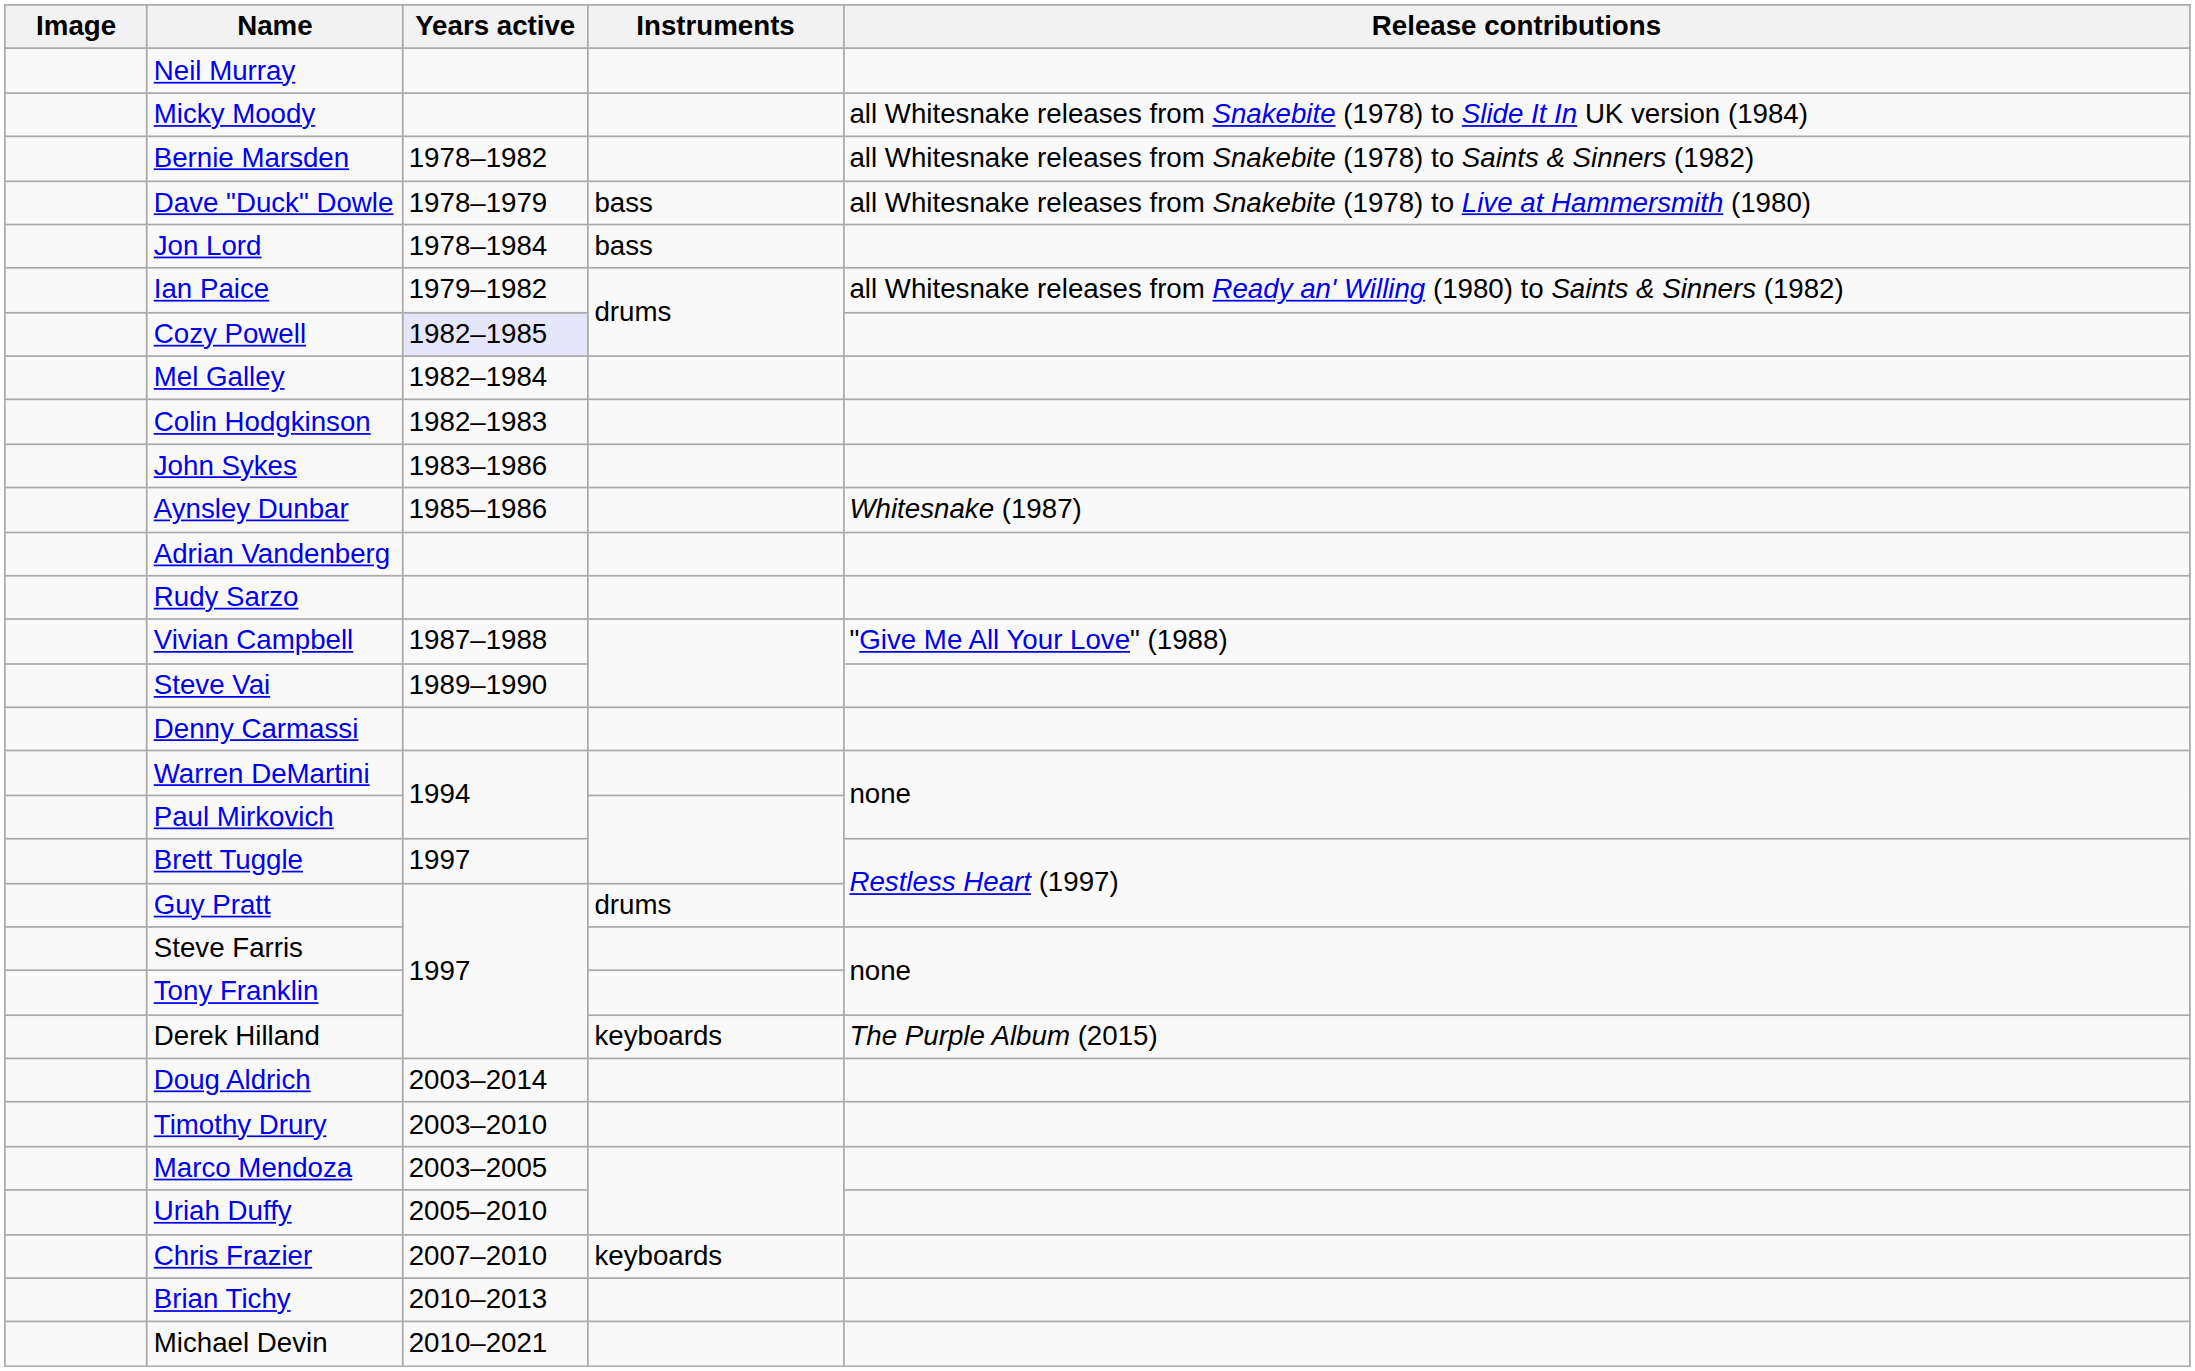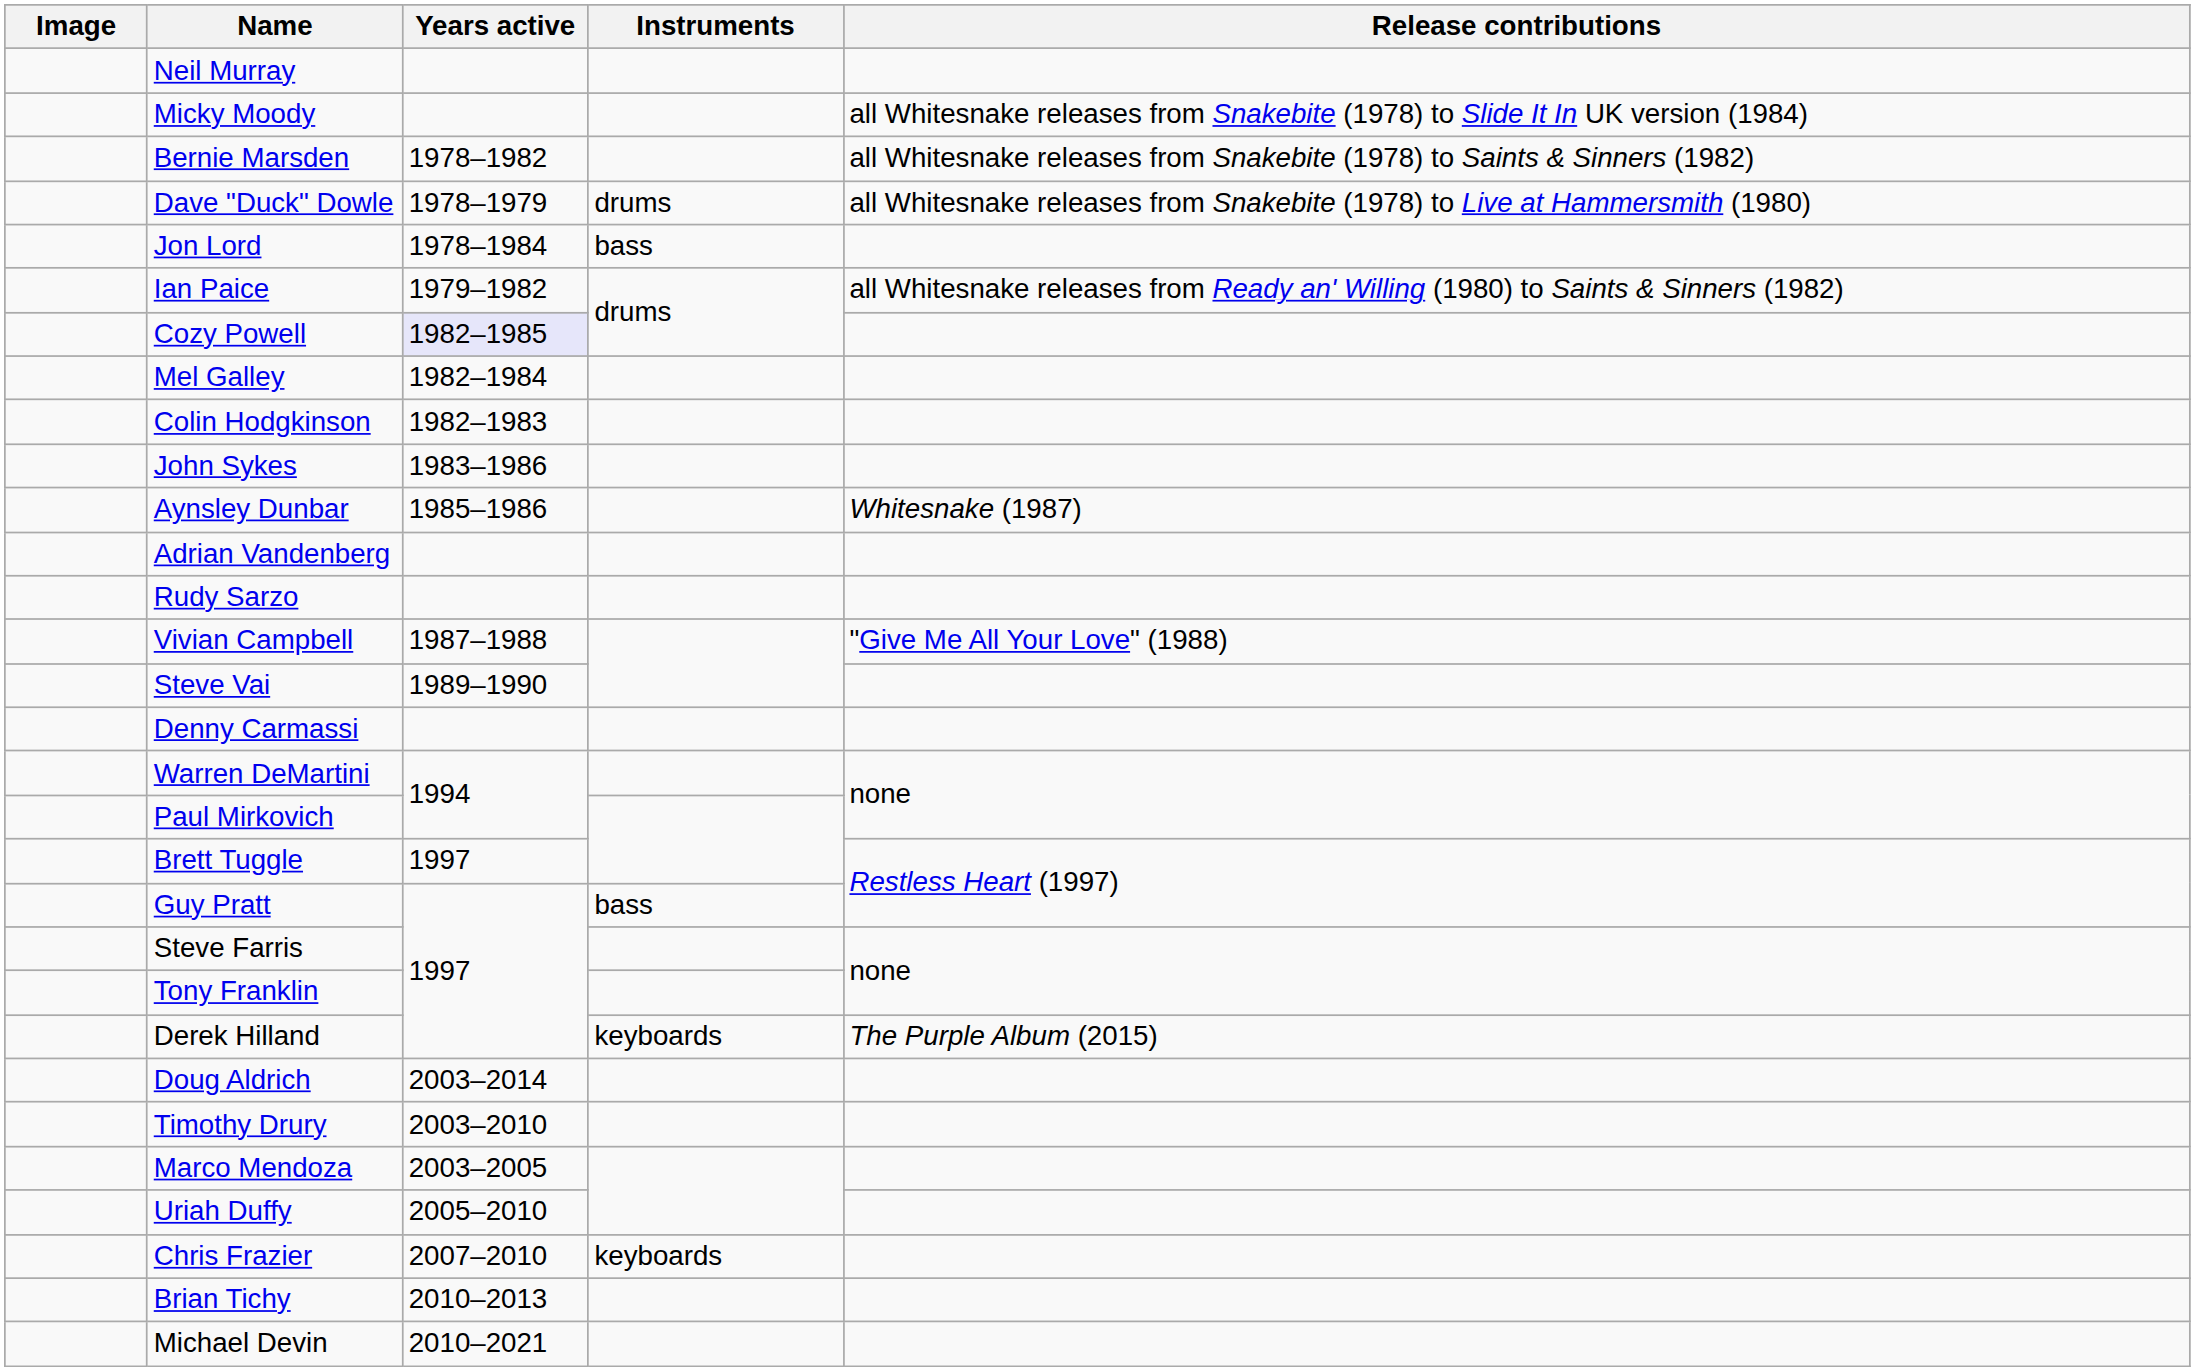 <table class="wikitable" border="1" width=100%>
 <tr>
 <th width="75">Image</th>
 <th width="140">Name</th>
 <th width="100">Years active</th>
 <th width="140">Instruments</th>
 <th>Release contributions</th>
 </tr>
 <tr>
 <td></td>
 <td><a href='#'>Neil Murray</a></td>
 <td><br></td>
 <td></td>
 <td></td>
 </tr>
 <tr>
 <td></td>
 <td><a href='#'>Micky Moody</a></td>
 <td></td>
 <td></td>
 <td>all Whitesnake releases from <em><a href='#'>Snakebite</a></em> (1978) to <em><a href='#'>Slide It In</a></em> UK version (1984)</td>
 </tr>
 <tr>
 <td></td>
 <td><a href='#'>Bernie Marsden</a></td>
 <td>1978–1982 </td>
 <td></td>
 <td>all Whitesnake releases from <em>Snakebite</em> (1978) to <em>Saints & Sinners</em> (1982)</td>
 </tr>
 <tr>
 <td></td>
 <td><a href='#'>Dave "Duck" Dowle</a></td>
 <td>1978–1979</td>
-<td>bass</td>
+<td>drums</td>
 <td>all Whitesnake releases from <em>Snakebite</em> (1978) to <em><a href='#'>Live at Hammersmith</a></em> (1980)</td>
 </tr>
 <tr>
 <td></td>
 <td><a href='#'>Jon Lord</a></td>
 <td>1978–1984 </td>
 <td>bass</td>
 <td></td>
 </tr>
 <tr>
 <td></td>
 <td><a href='#'>Ian Paice</a></td>
 <td>1979–1982</td>
 <td Rowspan="2">drums</td>
 <td>all Whitesnake releases from <em><a href='#'>Ready an' Willing</a></em> (1980) to <em>Saints & Sinners</em> (1982)</td>
 </tr>
 <tr>
 <td></td>
 <td><a href='#'>Cozy Powell</a></td>
 <td style="background: lavender;">1982–1985 </td>
 <td></td>
 </tr>
 <tr>
 <td></td>
 <td><a href='#'>Mel Galley</a></td>
 <td>1982–1984 </td>
 <td></td>
 <td></td>
 </tr>
 <tr>
 <td></td>
 <td><a href='#'>Colin Hodgkinson</a></td>
 <td>1982–1983</td>
 <td></td>
 <td></td>
 </tr>
 <tr>
 <td></td>
 <td><a href='#'>John Sykes</a></td>
 <td>1983–1986 </td>
 <td></td>
 <td></td>
 </tr>
 <tr>
 <td></td>
 <td><a href='#'>Aynsley Dunbar</a></td>
 <td>1985–1986</td>
 <td></td>
 <td><em>Whitesnake</em> (1987)</td>
 </tr>
 <tr>
 <td></td>
 <td><a href='#'>Adrian Vandenberg</a></td>
 <td></td>
 <td></td>
 <td></td>
 </tr>
 <tr>
 <td></td>
 <td><a href='#'>Rudy Sarzo</a></td>
 <td></td>
 <td></td>
 <td></td>
 </tr>
 <tr>
 <td></td>
 <td><a href='#'>Vivian Campbell</a></td>
 <td>1987–1988</td>
 <td rowspan="2"></td>
 <td>"<a href='#'>Give Me All Your Love</a>"  (1988)</td>
 </tr>
 <tr>
 <td></td>
 <td><a href='#'>Steve Vai</a></td>
 <td>1989–1990</td>
 <td></td>
 </tr>
 <tr>
 <td></td>
 <td><a href='#'>Denny Carmassi</a></td>
 <td></td>
 <td></td>
 <td></td>
 </tr>
 <tr>
 <td></td>
 <td><a href='#'>Warren DeMartini</a></td>
 <td rowspan="2">1994</td>
 <td></td>
 <td rowspan="2">none</td>
 </tr>
 <tr>
 <td></td>
 <td><a href='#'>Paul Mirkovich</a></td>
 <td Rowspan="2"></td>
 </tr>
 <tr>
 <td></td>
 <td><a href='#'>Brett Tuggle</a></td>
 <td>1997 </td>
 <td rowspan="2"><em><a href='#'>Restless Heart</a></em> (1997)</td>
 </tr>
 <tr>
 <td></td>
 <td><a href='#'>Guy Pratt</a></td>
 <td rowspan="4">1997</td>
-<td>drums</td>
+<td>bass</td>
 </tr>
 <tr>
 <td></td>
 <td>Steve Farris</td>
 <td></td>
 <td rowspan="2">none</td>
 </tr>
 <tr>
 <td></td>
 <td><a href='#'>Tony Franklin</a></td>
 <td></td>
 </tr>
 <tr>
 <td></td>
 <td>Derek Hilland</td>
 <td>keyboards</td>
 <td><em>The Purple Album</em> (2015)</td>
 </tr>
 <tr>
 <td></td>
 <td><a href='#'>Doug Aldrich</a></td>
 <td>2003–2014</td>
 <td></td>
 <td></td>
 </tr>
 <tr>
 <td></td>
 <td><a href='#'>Timothy Drury</a></td>
 <td>2003–2010</td>
 <td></td>
 <td></td>
 </tr>
 <tr>
 <td></td>
 <td><a href='#'>Marco Mendoza</a></td>
 <td>2003–2005</td>
 <td rowspan="2"></td>
 <td></td>
 </tr>
 <tr>
 <td></td>
 <td><a href='#'>Uriah Duffy</a></td>
 <td>2005–2010</td>
 <td></td>
 </tr>
 <tr>
 <td></td>
 <td><a href='#'>Chris Frazier</a></td>
 <td>2007–2010</td>
 <td>keyboards</td>
 <td></td>
 </tr>
 <tr>
 <td></td>
 <td><a href='#'>Brian Tichy</a></td>
 <td>2010–2013</td>
 <td></td>
 <td></td>
 </tr>
 <tr>
 <td></td>
 <td>Michael Devin</td>
 <td>2010–2021</td>
 <td></td>
 <td></td>
 </tr>
 </table>
